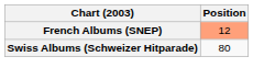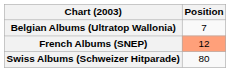 <table class="wikitable sortable plainrowheaders" style="text-align:center">
 <tr>
 <th scope="col">Chart (2003)</th>
 <th scope="col">Position</th>
+</tr>
+<tr>
+<th scope="row">Belgian Albums (Ultratop Wallonia)</th>
+<td>7</td>
 </tr>
 <tr>
 <th scope="row">French Albums (SNEP)</th>
 <td style="background: lightsalmon;">12</td>
 </tr>
 <tr>
 <th scope="row">Swiss Albums (Schweizer Hitparade)</th>
 <td>80</td>
 </tr>
 </table>
